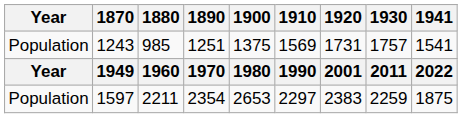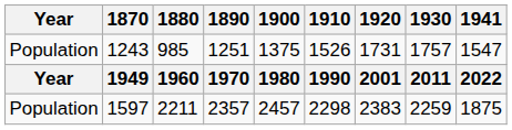 <table class="wikitable">
 <tr>
 <th>Year</th>
 <th>1870</th>
 <th>1880</th>
 <th>1890</th>
 <th>1900</th>
 <th>1910</th>
 <th>1920</th>
 <th>1930</th>
 <th>1941</th>
 </tr>
 <tr>
 <td>Population</td>
 <td>1243</td>
 <td>985</td>
 <td>1251</td>
 <td>1375</td>
-<td>1569</td>
+<td>1526</td>
 <td>1731</td>
 <td>1757</td>
-<td>1541</td>
+<td>1547</td>
 </tr>
 <tr>
 <th>Year</th>
 <th>1949</th>
 <th>1960</th>
 <th>1970</th>
 <th>1980</th>
 <th>1990</th>
 <th>2001</th>
 <th>2011</th>
 <th>2022</th>
 </tr>
 <tr>
 <td>Population</td>
 <td>1597</td>
 <td>2211</td>
-<td>2354</td>
-<td>2653</td>
-<td>2297</td>
+<td>2357</td>
+<td>2457</td>
+<td>2298</td>
 <td>2383</td>
 <td>2259</td>
 <td>1875</td>
 </tr>
 </table>
